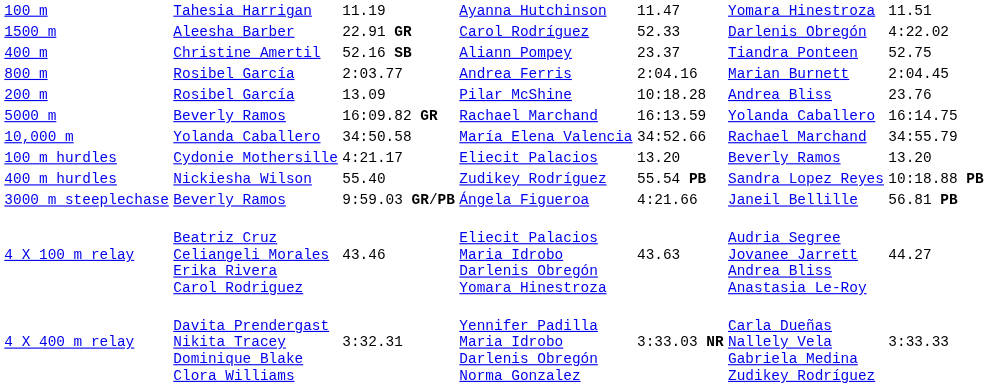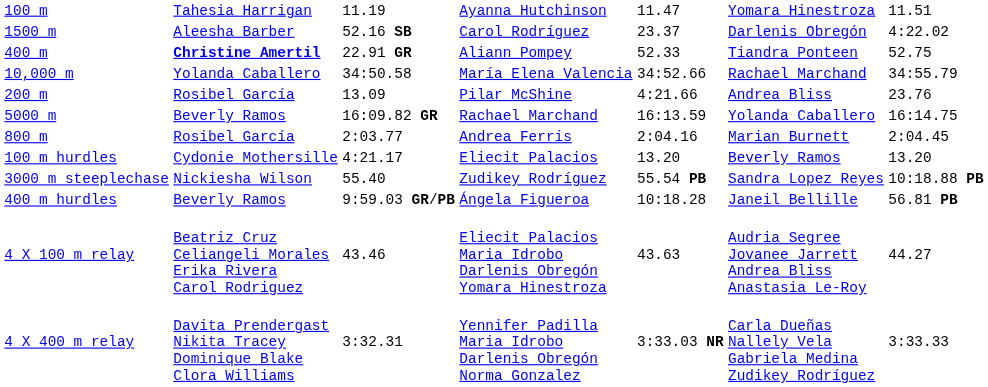 <table>
 <tr>
 <td><a href='#'>100 m</a></td>
 <td><a href='#'>Tahesia Harrigan</a><br></td>
 <td>11.19</td>
 <td><a href='#'>Ayanna Hutchinson</a><br></td>
 <td>11.47</td>
 <td><a href='#'>Yomara Hinestroza</a><br></td>
 <td>11.51</td>
 </tr>
 <tr>
 <td><a href='#'>1500 m</a></td>
 <td><a href='#'>Aleesha Barber</a><br></td>
-<td>22.91 <strong>GR</strong></td>
+<td>52.16 <strong>SB</strong></td>
 <td><a href='#'>Carol Rodríguez</a><br></td>
-<td>52.33</td>
+<td>23.37</td>
 <td><a href='#'>Darlenis Obregón</a><br></td>
 <td>4:22.02</td>
 </tr>
 <tr>
 <td><a href='#'>400 m</a></td>
-<td><a href='#'>Christine Amertil</a><br></td>
-<td>52.16 <strong>SB</strong></td>
+<td><strong><a href='#'>Christine Amertil</a><br></strong></td>
+<td>22.91 <strong>GR</strong></td>
 <td><a href='#'>Aliann Pompey</a><br></td>
-<td>23.37</td>
+<td>52.33</td>
 <td><a href='#'>Tiandra Ponteen</a><br></td>
 <td>52.75</td>
 </tr>
 <tr>
-<td><a href='#'>800 m</a></td>
-<td><a href='#'>Rosibel García</a><br></td>
-<td>2:03.77</td>
-<td><a href='#'>Andrea Ferris</a><br></td>
-<td>2:04.16</td>
-<td><a href='#'>Marian Burnett</a><br></td>
-<td>2:04.45</td>
+<td><a href='#'>10,000 m</a></td>
+<td><a href='#'>Yolanda Caballero</a><br></td>
+<td>34:50.58</td>
+<td><a href='#'>María Elena Valencia</a><br></td>
+<td>34:52.66</td>
+<td><a href='#'>Rachael Marchand</a><br></td>
+<td>34:55.79</td>
 </tr>
 <tr>
 <td><a href='#'>200 m</a></td>
 <td><a href='#'>Rosibel García</a><br></td>
 <td>13.09</td>
 <td><a href='#'>Pilar McShine</a><br></td>
-<td>10:18.28</td>
+<td>4:21.66</td>
 <td><a href='#'>Andrea Bliss</a><br></td>
 <td>23.76</td>
 </tr>
 <tr>
 <td><a href='#'>5000 m</a></td>
 <td><a href='#'>Beverly Ramos</a><br></td>
 <td>16:09.82 <strong>GR</strong></td>
 <td><a href='#'>Rachael Marchand</a><br></td>
 <td>16:13.59</td>
 <td><a href='#'>Yolanda Caballero</a><br></td>
 <td>16:14.75</td>
 </tr>
 <tr>
-<td><a href='#'>10,000 m</a></td>
-<td><a href='#'>Yolanda Caballero</a><br></td>
-<td>34:50.58</td>
-<td><a href='#'>María Elena Valencia</a><br></td>
-<td>34:52.66</td>
-<td><a href='#'>Rachael Marchand</a><br></td>
-<td>34:55.79</td>
+<td><a href='#'>800 m</a></td>
+<td><a href='#'>Rosibel García</a><br></td>
+<td>2:03.77</td>
+<td><a href='#'>Andrea Ferris</a><br></td>
+<td>2:04.16</td>
+<td><a href='#'>Marian Burnett</a><br></td>
+<td>2:04.45</td>
 </tr>
 <tr>
 <td><a href='#'>100 m hurdles</a></td>
 <td><a href='#'>Cydonie Mothersille</a><br></td>
 <td>4:21.17</td>
 <td><a href='#'>Eliecit Palacios</a><br></td>
 <td>13.20</td>
 <td><a href='#'>Beverly Ramos</a><br></td>
 <td>13.20</td>
 </tr>
 <tr>
-<td><a href='#'>400 m hurdles</a></td>
+<td><a href='#'>3000 m steeplechase</a></td>
 <td><a href='#'>Nickiesha Wilson</a><br></td>
 <td>55.40</td>
 <td><a href='#'>Zudikey Rodríguez</a><br></td>
 <td>55.54 <strong>PB</strong></td>
 <td><a href='#'>Sandra Lopez Reyes</a><br></td>
 <td>10:18.88 <strong>PB</strong></td>
 </tr>
 <tr>
-<td><a href='#'>3000 m steeplechase</a></td>
+<td><a href='#'>400 m hurdles</a></td>
 <td><a href='#'>Beverly Ramos</a><br></td>
 <td>9:59.03 <strong>GR</strong>/<strong>PB</strong></td>
 <td><a href='#'>Ángela Figueroa</a><br></td>
-<td>4:21.66</td>
+<td>10:18.28</td>
 <td><a href='#'>Janeil Bellille</a><br></td>
 <td>56.81 <strong>PB</strong></td>
 </tr>
 <tr>
 <td><a href='#'>4 X 100 m relay</a></td>
 <td><br> <a href='#'>Beatriz Cruz</a><br> <a href='#'>Celiangeli Morales</a><br> <a href='#'>Erika Rivera</a><br> <a href='#'>Carol Rodriguez</a></td>
 <td>43.46</td>
 <td><br> <a href='#'>Eliecit Palacios</a><br> <a href='#'>Maria Idrobo</a><br> <a href='#'>Darlenis Obregón</a><br> <a href='#'>Yomara Hinestroza</a></td>
 <td>43.63</td>
 <td><br> <a href='#'>Audria Segree</a><br> <a href='#'>Jovanee Jarrett</a><br> <a href='#'>Andrea Bliss</a><br> <a href='#'>Anastasia Le-Roy</a></td>
 <td>44.27</td>
 </tr>
 <tr>
 <td><a href='#'>4 X 400 m relay</a></td>
 <td><br><a href='#'>Davita Prendergast</a><br><a href='#'>Nikita Tracey</a><br><a href='#'>Dominique Blake</a><br><a href='#'>Clora Williams</a></td>
 <td>3:32.31</td>
 <td><br><a href='#'>Yennifer Padilla</a><br><a href='#'>Maria Idrobo</a><br><a href='#'>Darlenis Obregón</a><br><a href='#'>Norma Gonzalez</a></td>
 <td>3:33.03 <strong>NR</strong></td>
 <td><br><a href='#'>Carla Dueñas</a><br><a href='#'>Nallely Vela</a><br><a href='#'>Gabriela Medina</a><br><a href='#'>Zudikey Rodríguez</a></td>
 <td>3:33.33</td>
 </tr>
 </table>
